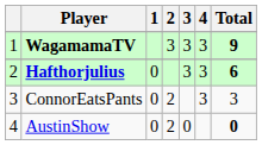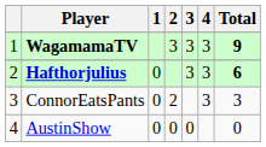 <table class="wikitable" style="text-align: center;">
 <tr>
 <th></th>
 <th>Player</th>
 <th>1</th>
 <th>2</th>
 <th>3</th>
 <th>4</th>
 <th>Total</th>
 </tr>
 <tr>
 </tr>
 <tr style="background:#ccffcc;">
 <td>1</td>
 <td align="left"><strong>WagamamaTV</strong></td>
 <td></td>
 <td>3</td>
 <td>3</td>
 <td>3</td>
 <td><strong>9</strong></td>
 </tr>
 <tr>
 </tr>
 <tr style="background:#ccffcc;">
 <td>2</td>
 <td align="left"><strong><a href='#'>Hafthorjulius</a></strong></td>
 <td>0</td>
 <td></td>
 <td>3</td>
 <td>3</td>
 <td><strong>6</strong></td>
 </tr>
 <tr>
 <td>3</td>
 <td align="left">ConnorEatsPants</td>
 <td>0</td>
 <td>2</td>
 <td></td>
 <td>3</td>
 <td>3</td>
 </tr>
 <tr>
 <td>4</td>
 <td align="left"><a href='#'>AustinShow</a></td>
 <td>0</td>
-<td>2</td>
+<td>0</td>
 <td>0</td>
 <td></td>
-<td><strong>0</strong></td>
+<td>0</td>
 </tr>
 </table>
